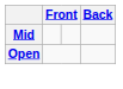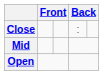 <table class="wikitable" style="text-align:center">
 <tr>
 <th></th>
 <th colspan="2"><a href='#'>Front</a></th>
 <th colspan="2"><a href='#'>Back</a></th>
+</tr>
+<tr>
+<th><a href='#'>Close</a></th>
+<td> </td>
+<td> </td>
+<td> ː</td>
+<td> </td>
 </tr>
 <tr>
 <th><a href='#'>Mid</a></th>
 <td> </td>
 <td> </td>
 <td colspan="2"> </td>
 </tr>
 <tr>
 <th><a href='#'>Open</a></th>
 <td colspan="2"></td>
 <td colspan="2"> </td>
 </tr>
 </table>
